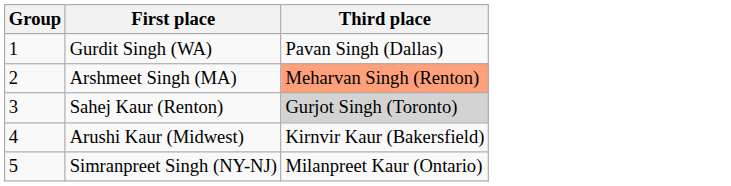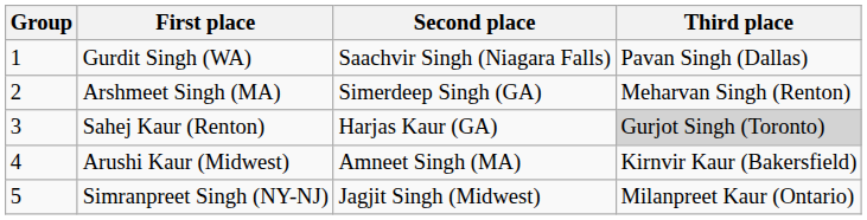 <table class="wikitable">
 <tr>
 <th>Group</th>
 <th>First place</th>
+<th>Second place</th>
 <th>Third place</th>
 </tr>
 <tr>
 <td>1</td>
 <td>Gurdit Singh (WA)</td>
+<td>Saachvir Singh (Niagara Falls)</td>
 <td>Pavan Singh (Dallas)</td>
 </tr>
 <tr>
 <td>2</td>
 <td>Arshmeet Singh (MA)</td>
-<td style="background: lightsalmon;">Meharvan Singh (Renton)</td>
+<td>Simerdeep Singh (GA)</td>
+<td>Meharvan Singh (Renton)</td>
 </tr>
 <tr>
 <td>3</td>
 <td>Sahej Kaur (Renton)</td>
+<td>Harjas Kaur (GA)</td>
 <td style="background: lightgrey;">Gurjot Singh (Toronto)</td>
 </tr>
 <tr>
 <td>4</td>
 <td>Arushi Kaur (Midwest)</td>
+<td>Amneet Singh (MA)</td>
 <td>Kirnvir Kaur (Bakersfield)</td>
 </tr>
 <tr>
 <td>5</td>
 <td>Simranpreet Singh (NY-NJ)</td>
+<td>Jagjit Singh (Midwest)</td>
 <td>Milanpreet Kaur (Ontario)</td>
 </tr>
 </table>
